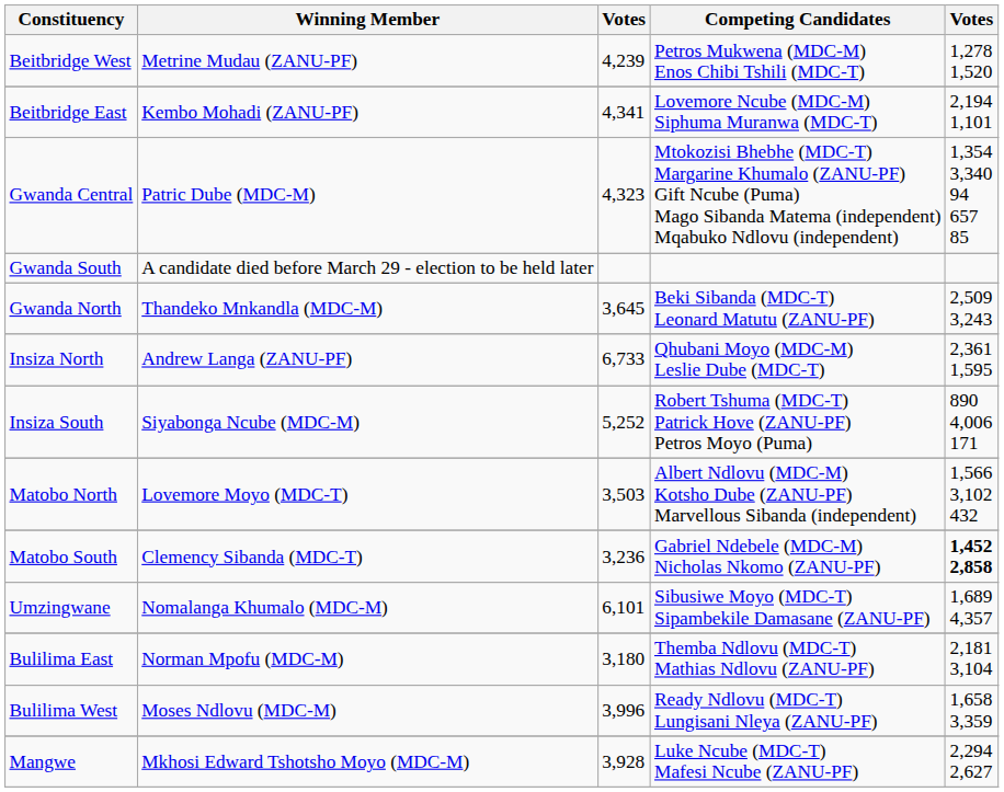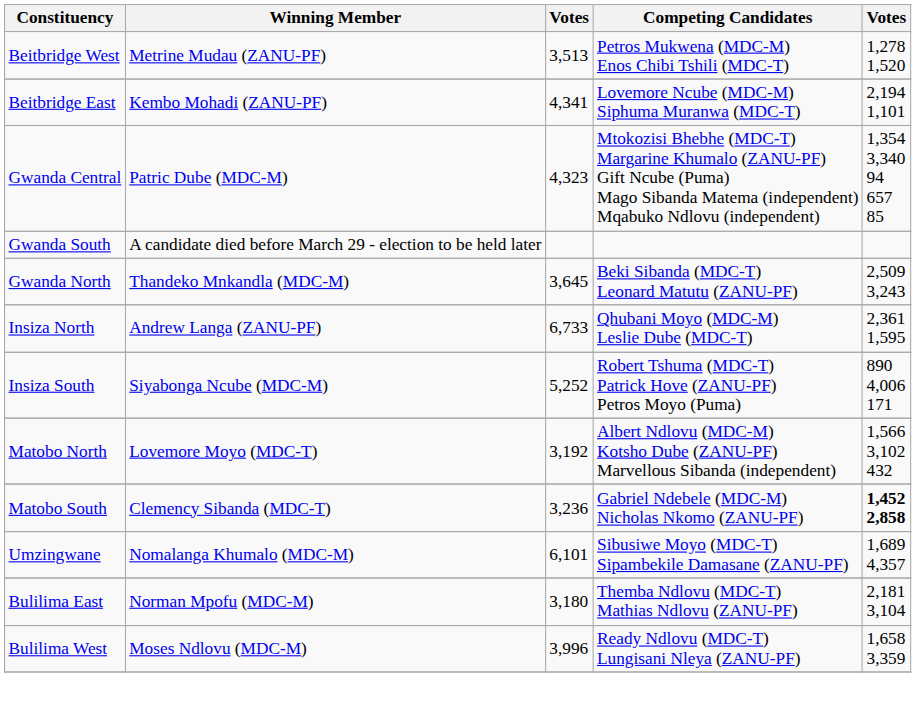 <table class="wikitable table">
 <tr>
 <th>Constituency</th>
 <th>Winning Member</th>
 <th>Votes</th>
 <th>Competing Candidates</th>
 <th>Votes</th>
 </tr>
 <tr>
 <td><a href='#'>Beitbridge West</a></td>
 <td><a href='#'>Metrine Mudau</a> (<a href='#'>ZANU-PF</a>)</td>
-<td>4,239</td>
+<td>3,513</td>
 <td><a href='#'>Petros Mukwena</a> (<a href='#'>MDC-M</a>)<br><a href='#'>Enos Chibi Tshili</a> (<a href='#'>MDC-T</a>)</td>
 <td>1,278<br>1,520</td>
 </tr>
 <tr>
 </tr>
 <tr>
 <td><a href='#'>Beitbridge East</a></td>
 <td><a href='#'>Kembo Mohadi</a> (<a href='#'>ZANU-PF</a>)</td>
 <td>4,341</td>
 <td><a href='#'>Lovemore Ncube</a> (<a href='#'>MDC-M</a>)<br><a href='#'>Siphuma Muranwa</a> (<a href='#'>MDC-T</a>)</td>
 <td>2,194<br>1,101</td>
 </tr>
 <tr>
 </tr>
 <tr>
 <td><a href='#'>Gwanda Central</a></td>
 <td><a href='#'>Patric Dube</a> (<a href='#'>MDC-M</a>)</td>
 <td>4,323</td>
 <td><a href='#'>Mtokozisi Bhebhe</a> (<a href='#'>MDC-T</a>)<br><a href='#'>Margarine Khumalo</a> (<a href='#'>ZANU-PF</a>)<br>Gift Ncube (Puma)<br>Mago Sibanda Matema (independent)<br>Mqabuko Ndlovu (independent)</td>
 <td>1,354<br>3,340<br>94<br>657<br>85</td>
 </tr>
 <tr>
 </tr>
 <tr>
 <td><a href='#'>Gwanda South</a></td>
 <td>A candidate died before March 29 - election to be held later</td>
 <td></td>
 <td></td>
 <td></td>
 </tr>
 <tr>
 </tr>
 <tr>
 <td><a href='#'>Gwanda North</a></td>
 <td><a href='#'>Thandeko Mnkandla</a> (<a href='#'>MDC-M</a>)</td>
 <td>3,645</td>
 <td><a href='#'>Beki Sibanda</a> (<a href='#'>MDC-T</a>)<br><a href='#'>Leonard Matutu</a> (<a href='#'>ZANU-PF</a>)</td>
 <td>2,509<br>3,243</td>
 </tr>
 <tr>
 </tr>
 <tr>
 <td><a href='#'>Insiza North</a></td>
 <td><a href='#'>Andrew Langa</a> (<a href='#'>ZANU-PF</a>)</td>
 <td>6,733</td>
 <td><a href='#'>Qhubani Moyo</a> (<a href='#'>MDC-M</a>)<br><a href='#'>Leslie Dube</a> (<a href='#'>MDC-T</a>)</td>
 <td>2,361<br>1,595</td>
 </tr>
 <tr>
 </tr>
 <tr>
 <td><a href='#'>Insiza South</a></td>
 <td><a href='#'>Siyabonga Ncube</a> (<a href='#'>MDC-M</a>)</td>
 <td>5,252</td>
 <td><a href='#'>Robert Tshuma</a> (<a href='#'>MDC-T</a>)<br><a href='#'>Patrick Hove</a> (<a href='#'>ZANU-PF</a>)<br>Petros Moyo (Puma)</td>
 <td>890<br>4,006<br>171</td>
 </tr>
 <tr>
 </tr>
 <tr>
 <td><a href='#'>Matobo North</a></td>
 <td><a href='#'>Lovemore Moyo</a> (<a href='#'>MDC-T</a>)</td>
-<td>3,503</td>
+<td>3,192</td>
 <td><a href='#'>Albert Ndlovu</a> (<a href='#'>MDC-M</a>)<br><a href='#'>Kotsho Dube</a> (<a href='#'>ZANU-PF</a>)<br>Marvellous Sibanda (independent)</td>
 <td>1,566<br>3,102<br>432</td>
 </tr>
 <tr>
 </tr>
 <tr>
 <td><a href='#'>Matobo South</a></td>
 <td><a href='#'>Clemency Sibanda</a> (<a href='#'>MDC-T</a>)</td>
 <td>3,236</td>
 <td><a href='#'>Gabriel Ndebele</a> (<a href='#'>MDC-M</a>)<br><a href='#'>Nicholas Nkomo</a> (<a href='#'>ZANU-PF</a>)<br></td>
 <td><strong>1,452<br>2,858</strong></td>
 </tr>
 <tr>
 </tr>
 <tr>
 <td><a href='#'>Umzingwane</a></td>
 <td><a href='#'>Nomalanga Khumalo</a> (<a href='#'>MDC-M</a>)</td>
 <td>6,101</td>
 <td><a href='#'>Sibusiwe Moyo</a> (<a href='#'>MDC-T</a>)<br><a href='#'>Sipambekile Damasane</a> (<a href='#'>ZANU-PF</a>)</td>
 <td>1,689<br>4,357</td>
 </tr>
 <tr>
 </tr>
 <tr>
 <td><a href='#'>Bulilima East</a></td>
 <td><a href='#'>Norman Mpofu</a> (<a href='#'>MDC-M</a>)</td>
 <td>3,180</td>
 <td><a href='#'>Themba Ndlovu</a> (<a href='#'>MDC-T</a>)<br><a href='#'>Mathias Ndlovu</a> (<a href='#'>ZANU-PF</a>)</td>
 <td>2,181<br>3,104</td>
 </tr>
 <tr>
 </tr>
 <tr>
 <td><a href='#'>Bulilima West</a></td>
 <td><a href='#'>Moses Ndlovu</a> (<a href='#'>MDC-M</a>)</td>
 <td>3,996</td>
 <td><a href='#'>Ready Ndlovu</a> (<a href='#'>MDC-T</a>)<br><a href='#'>Lungisani Nleya</a> (<a href='#'>ZANU-PF</a>)</td>
 <td>1,658<br>3,359</td>
 </tr>
 <tr>
 </tr>
 <tr>
-<td><a href='#'>Mangwe</a></td>
-<td><a href='#'>Mkhosi Edward Tshotsho Moyo</a> (<a href='#'>MDC-M</a>)</td>
-<td>3,928</td>
-<td><a href='#'>Luke Ncube</a> (<a href='#'>MDC-T</a>)<br><a href='#'>Mafesi Ncube</a> (<a href='#'>ZANU-PF</a>)</td>
-<td>2,294<br>2,627</td>
-</tr>
-<tr>
 </tr>
 <tr>
 </tr>
 </table>
